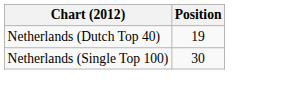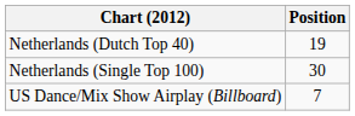 <table class="wikitable sortable">
 <tr>
 <th scope="col">Chart (2012)</th>
 <th scope="col">Position</th>
 </tr>
 <tr>
 <td>Netherlands (Dutch Top 40)</td>
 <td style="text-align:center;">19</td>
 </tr>
 <tr>
 <td>Netherlands (Single Top 100)</td>
 <td style="text-align:center;">30</td>
 </tr>
+<tr>
+<td>US Dance/Mix Show Airplay (<em>Billboard</em>)</td>
+<td align="center">7</td>
+</tr>
 </table>
